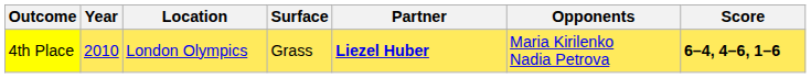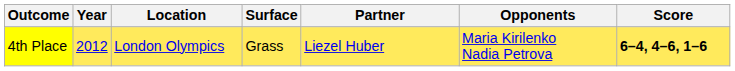 <table class="sortable wikitable">
 <tr>
 <th>Outcome</th>
 <th>Year</th>
 <th width=140>Location</th>
 <th>Surface</th>
 <th width=170>Partner</th>
 <th width=170>Opponents</th>
 <th width=120>Score</th>
 </tr>
 <tr bgcolor=FFEA5C>
 <td bgcolor=yellow>4th Place</td>
-<td><a href='#'>2010</a></td>
+<td><a href='#'>2012</a></td>
 <td><a href='#'>London Olympics</a></td>
 <td>Grass</td>
-<td><strong> <a href='#'>Liezel Huber</a></strong></td>
+<td> <a href='#'>Liezel Huber</a></td>
 <td> <a href='#'>Maria Kirilenko</a> <br>  <a href='#'>Nadia Petrova</a></td>
 <td><strong>6–4, 4–6, 1–6</strong></td>
 </tr>
 </table>
